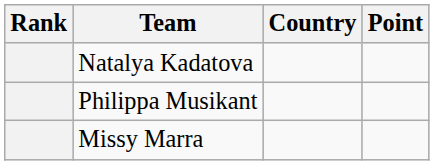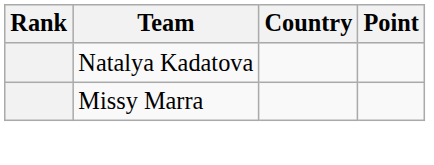 <table class="wikitable sortable">
 <tr>
 <th>Rank</th>
 <th>Team</th>
 <th>Country</th>
 <th>Point</th>
 </tr>
 <tr>
 <th></th>
 <td>Natalya Kadatova</td>
 <td></td>
 <td></td>
 </tr>
 <tr>
 <th></th>
-<td>Philippa Musikant</td>
-<td></td>
-<td></td>
-</tr>
-<tr>
-<th></th>
 <td>Missy Marra</td>
 <td></td>
 <td></td>
 </tr>
 </table>
